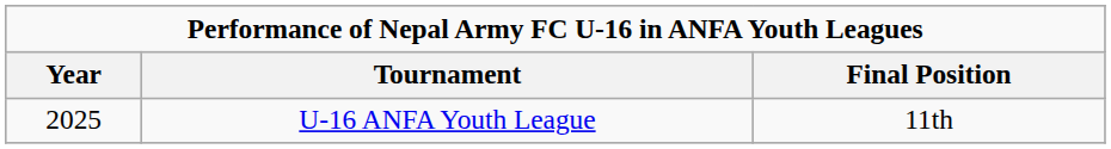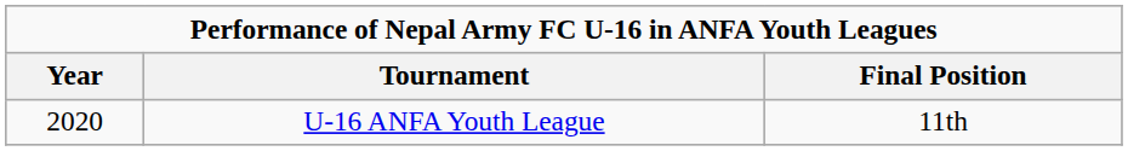 <table class="wikitable sortable" style="text-align:center; font-size:90%; width:45%;">
 <tr>
 <td colspan="3"><strong>Performance of Nepal Army FC U-16 in ANFA Youth Leagues</strong></td>
 </tr>
 <tr>
 <th style="text-align:center; width:"5%";">Year</th>
 <th style="text-align:center; width:"20%";">Tournament</th>
 <th style="text-align:center; width:"20%";">Final Position</th>
 </tr>
 <tr>
-<td>2025</td>
+<td>2020</td>
 <td><a href='#'>U-16 ANFA Youth League</a></td>
 <td>11th</td>
 </tr>
 </table>
